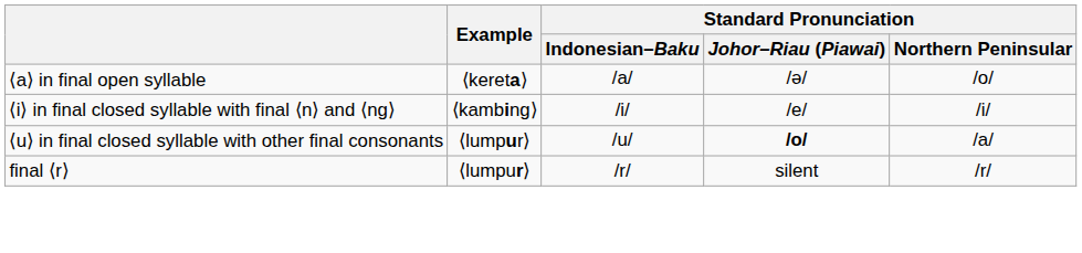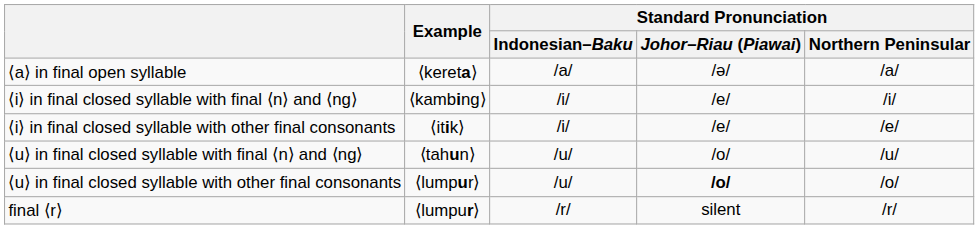 <table class="wikitable">
 <tr>
 <th rowspan=2></th>
 <th rowspan=2 style=text-align:center>Example</th>
 <th colspan=3 style=text-align:center>Standard Pronunciation</th>
 </tr>
 <tr>
 <th style=text-align:center>Indonesian–<em>Baku</em></th>
 <th style=text-align:center><em>Johor–Riau</em> (<em>Piawai</em>)</th>
 <th style=text-align:center>Northern Peninsular</th>
 </tr>
 <tr>
 <td>⟨a⟩ in final open syllable</td>
 <td style=text-align:center>⟨keret<strong>a</strong>⟩</td>
 <td style=text-align:center>/a/</td>
 <td style=text-align:center>/ə/</td>
-<td style=text-align:center>/o/</td>
+<td style=text-align:center>/a/</td>
 </tr>
 <tr>
 <td>⟨i⟩ in final closed syllable with final ⟨n⟩ and ⟨ng⟩</td>
 <td style=text-align:center>⟨kamb<strong>i</strong>ng⟩</td>
 <td style=text-align:center>/i/</td>
 <td style=text-align:center>/e/</td>
 <td style=text-align:center>/i/</td>
 </tr>
 <tr>
+<td>⟨i⟩ in final closed syllable with other final consonants</td>
+<td style=text-align:center>⟨it<strong>i</strong>k⟩</td>
+<td style=text-align:center>/i/</td>
+<td style=text-align:center>/e/</td>
+<td style=text-align:center>/e/</td>
+</tr>
+<tr>
+<td>⟨u⟩ in final closed syllable with final ⟨n⟩ and ⟨ng⟩</td>
+<td style=text-align:center>⟨tah<strong>u</strong>n⟩</td>
+<td style=text-align:center>/u/</td>
+<td style=text-align:center>/o/</td>
+<td style=text-align:center>/u/</td>
+</tr>
+<tr>
 <td>⟨u⟩ in final closed syllable with other final consonants</td>
 <td style=text-align:center>⟨lump<strong>u</strong>r⟩</td>
 <td style=text-align:center>/u/</td>
 <td style=text-align:center><strong>/o/</strong></td>
-<td style=text-align:center>/a/</td>
+<td style=text-align:center>/o/</td>
 </tr>
 <tr>
 <td>final ⟨r⟩</td>
 <td style=text-align:center>⟨lumpu<strong>r</strong>⟩</td>
 <td style=text-align:center>/r/</td>
 <td style=text-align:center>silent</td>
 <td style=text-align:center>/r/</td>
 </tr>
 </table>
